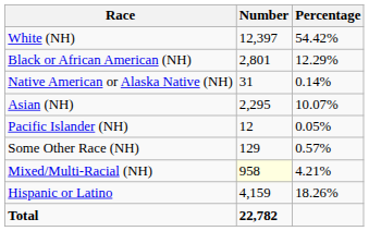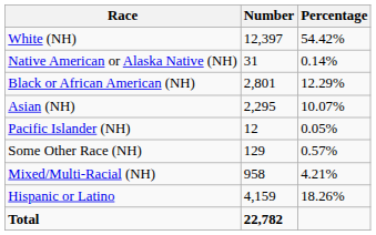 <table class="wikitable">
 <tr>
 <th>Race</th>
 <th>Number</th>
 <th>Percentage</th>
 </tr>
 <tr>
 <td><a href='#'>White</a> (NH)</td>
 <td>12,397</td>
 <td>54.42%</td>
 </tr>
 <tr>
+<td><a href='#'>Native American</a> or <a href='#'>Alaska Native</a> (NH)</td>
+<td>31</td>
+<td>0.14%</td>
+</tr>
+<tr>
 <td><a href='#'>Black or African American</a> (NH)</td>
 <td>2,801</td>
 <td>12.29%</td>
-</tr>
-<tr>
-<td><a href='#'>Native American</a> or <a href='#'>Alaska Native</a> (NH)</td>
-<td>31</td>
-<td>0.14%</td>
 </tr>
 <tr>
 <td><a href='#'>Asian</a> (NH)</td>
 <td>2,295</td>
 <td>10.07%</td>
 </tr>
 <tr>
 <td><a href='#'>Pacific Islander</a> (NH)</td>
 <td>12</td>
 <td>0.05%</td>
 </tr>
 <tr>
 <td>Some Other Race (NH)</td>
 <td>129</td>
 <td>0.57%</td>
 </tr>
 <tr>
 <td><a href='#'>Mixed/Multi-Racial</a> (NH)</td>
-<td style="background: lightyellow;">958</td>
+<td>958</td>
 <td>4.21%</td>
 </tr>
 <tr>
 <td><a href='#'>Hispanic or Latino</a></td>
 <td>4,159</td>
 <td>18.26%</td>
 </tr>
 <tr>
 <td><strong>Total</strong></td>
 <td><strong>22,782</strong></td>
 <td></td>
 </tr>
 </table>
